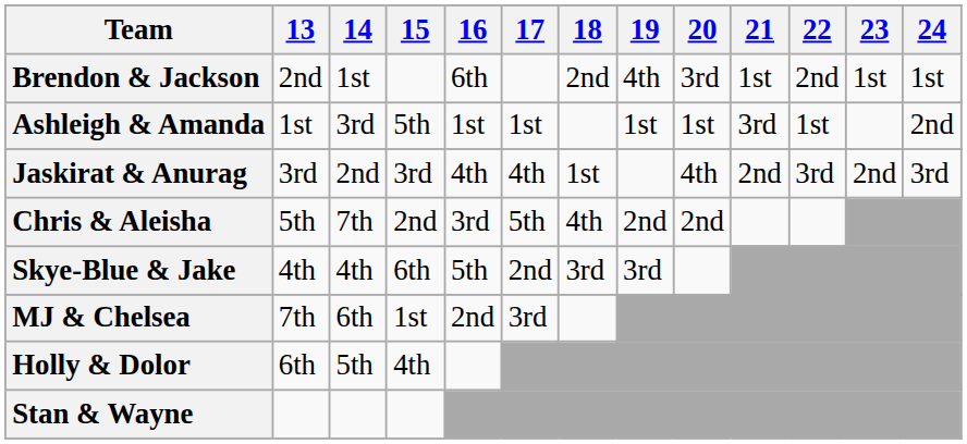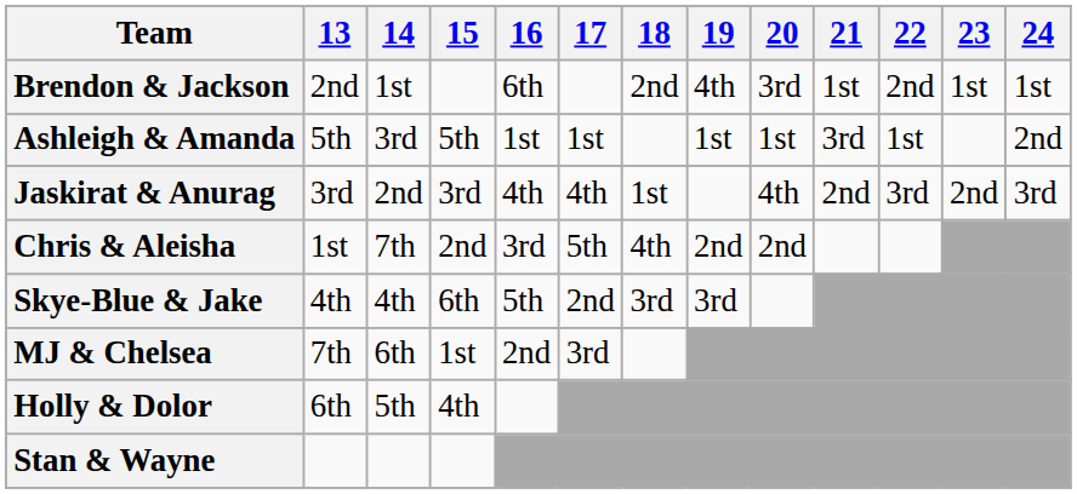 <table class="wikitable sortable" style="white-space:nowrap; font-size:90%;">
 <tr>
 <th scope="col" class="unsortable">Team</th>
 <th scope="col"><a href='#'>13</a></th>
 <th scope="col"><a href='#'>14</a><span></span></th>
 <th scope="col"><a href='#'>15</a></th>
 <th scope="col"><a href='#'>16</a></th>
 <th scope="col"><a href='#'>17</a><span></span></th>
 <th scope="col"><a href='#'>18</a></th>
 <th scope="col"><a href='#'>19</a></th>
 <th scope="col"><a href='#'>20</a></th>
 <th scope="col"><a href='#'>21</a></th>
 <th scope="col"><a href='#'>22</a></th>
 <th scope="col"><a href='#'>23</a></th>
 <th scope="col"><a href='#'>24</a></th>
 </tr>
 <tr>
 <th scope="row" style="text-align:left">Brendon & Jackson</th>
 <td>2nd</td>
 <td>1st</td>
 <td></td>
 <td>6th</td>
 <td></td>
 <td>2nd</td>
 <td>4th</td>
 <td>3rd</td>
 <td>1st</td>
 <td>2nd</td>
 <td>1st</td>
 <td>1st</td>
 </tr>
 <tr>
 <th scope="row" style="text-align:left">Ashleigh & Amanda</th>
-<td>1st</td>
+<td>5th</td>
 <td>3rd</td>
 <td>5th</td>
 <td>1st</td>
 <td>1st</td>
 <td></td>
 <td>1st</td>
 <td>1st</td>
 <td>3rd</td>
 <td>1st</td>
 <td></td>
 <td>2nd</td>
 </tr>
 <tr>
 <th scope="row" style="text-align:left">Jaskirat & Anurag</th>
 <td>3rd</td>
 <td>2nd</td>
 <td>3rd</td>
 <td>4th</td>
 <td>4th</td>
 <td>1st</td>
 <td></td>
 <td>4th</td>
 <td>2nd</td>
 <td>3rd</td>
 <td>2nd</td>
 <td>3rd</td>
 </tr>
 <tr>
 <th scope="row" style="text-align:left">Chris & Aleisha</th>
-<td>5th</td>
+<td>1st</td>
 <td>7th</td>
 <td>2nd</td>
 <td>3rd</td>
 <td>5th</td>
 <td>4th</td>
 <td>2nd</td>
 <td>2nd</td>
 <td></td>
 <td></td>
 <td colspan="2" bgcolor="darkgrey"></td>
 </tr>
 <tr>
 <th scope="row" style="text-align:left">Skye-Blue & Jake</th>
 <td>4th</td>
 <td>4th</td>
 <td>6th</td>
 <td>5th</td>
 <td>2nd</td>
 <td>3rd</td>
 <td>3rd</td>
 <td></td>
 <td colspan="4" bgcolor="darkgray"></td>
 </tr>
 <tr>
 <th scope="row" style="text-align:left">MJ & Chelsea</th>
 <td>7th</td>
 <td>6th</td>
 <td>1st</td>
 <td>2nd</td>
 <td>3rd</td>
 <td></td>
 <td colspan="6" bgcolor="darkgray"></td>
 </tr>
 <tr>
 <th scope="row" style="text-align:left">Holly & Dolor</th>
 <td>6th</td>
 <td>5th</td>
 <td>4th</td>
 <td></td>
 <td colspan="8" bgcolor="darkgray"></td>
 </tr>
 <tr>
 <th scope="row" style="text-align:left">Stan & Wayne</th>
 <td></td>
 <td></td>
 <td></td>
 <td colspan="9" bgcolor="darkgray"></td>
 </tr>
 </table>
